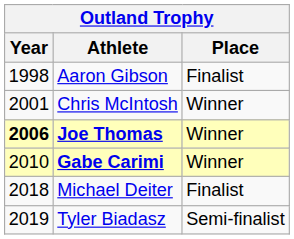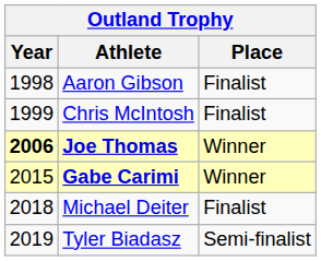 <table class="wikitable">
 <tr>
 <th colspan=3><strong><a href='#'>Outland Trophy</a></strong></th>
 </tr>
 <tr>
 <th>Year</th>
 <th>Athlete</th>
 <th>Place</th>
 </tr>
 <tr>
 <td>1998</td>
 <td><a href='#'>Aaron Gibson</a></td>
 <td>Finalist</td>
 </tr>
 <tr>
-<td>2001</td>
+<td>1999</td>
 <td><a href='#'>Chris McIntosh</a></td>
-<td>Winner</td>
+<td>Finalist</td>
 </tr>
 <tr style="background:#ffb;">
 <td><strong>2006</strong></td>
 <td><strong><a href='#'>Joe Thomas</a></strong></td>
 <td>Winner</td>
 </tr>
 <tr style="background:#ffb;">
-<td>2010</td>
+<td>2015</td>
 <td><strong><a href='#'>Gabe Carimi</a></strong></td>
 <td>Winner</td>
 </tr>
 <tr>
 <td>2018</td>
 <td><a href='#'>Michael Deiter</a></td>
 <td>Finalist</td>
 </tr>
 <tr>
 <td>2019</td>
 <td><a href='#'>Tyler Biadasz</a></td>
 <td>Semi-finalist</td>
 </tr>
 </table>
